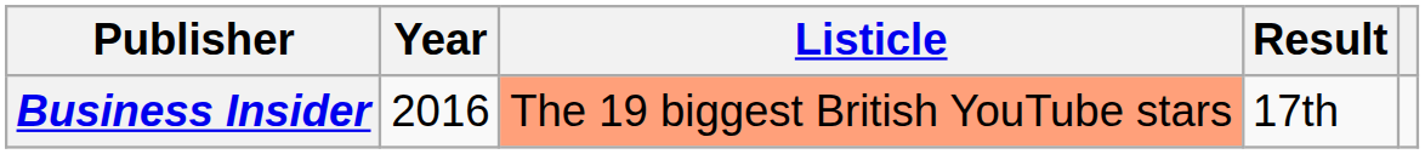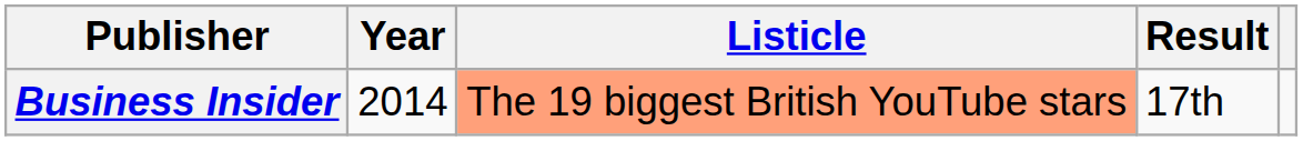 <table class="wikitable plainrowheaders sortable">
 <tr>
 <th scope="col">Publisher</th>
 <th scope="col">Year</th>
 <th scope="col"><a href='#'>Listicle</a></th>
 <th scope="col">Result</th>
 <th scope="col" class="unsortable"></th>
 </tr>
 <tr>
 <th scope="row"><em><a href='#'>Business Insider</a></em></th>
-<td>2016</td>
+<td>2014</td>
 <td style="background: lightsalmon;">The 19 biggest British YouTube stars</td>
 <td>17th</td>
 <td align="center"></td>
 </tr>
 </table>
